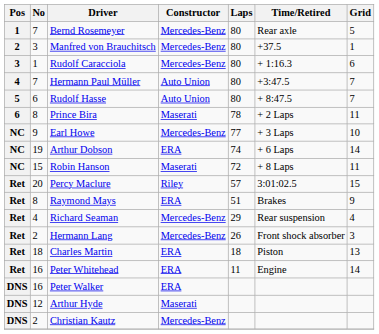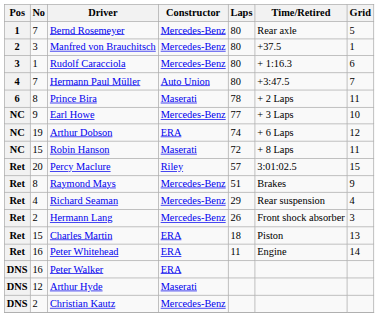 <table class="wikitable" style="font-size: 90%;">
 <tr>
 <th>Pos</th>
 <th>No</th>
 <th>Driver</th>
 <th>Constructor</th>
 <th>Laps</th>
 <th>Time/Retired</th>
 <th>Grid</th>
 </tr>
 <tr>
 <th>1</th>
 <td>7</td>
 <td> <a href='#'>Bernd Rosemeyer</a></td>
 <td><a href='#'>Mercedes-Benz</a></td>
 <td>80</td>
 <td>Rear axle</td>
 <td>5</td>
 </tr>
 <tr>
 <th>2</th>
 <td>3</td>
 <td> <a href='#'>Manfred von Brauchitsch</a></td>
 <td><a href='#'>Mercedes-Benz</a></td>
 <td>80</td>
 <td>+37.5</td>
 <td>1</td>
 </tr>
 <tr>
 <th>3</th>
 <td>1</td>
 <td> <a href='#'>Rudolf Caracciola</a></td>
 <td><a href='#'>Mercedes-Benz</a></td>
 <td>80</td>
 <td>+ 1:16.3</td>
 <td>6</td>
 </tr>
 <tr>
 <th>4</th>
 <td>7</td>
 <td> <a href='#'>Hermann Paul Müller</a></td>
 <td><a href='#'>Auto Union</a></td>
 <td>80</td>
 <td>+3:47.5</td>
 <td>7</td>
 </tr>
 <tr>
-<th>5</th>
-<td>6</td>
-<td> <a href='#'>Rudolf Hasse</a></td>
-<td><a href='#'>Auto Union</a></td>
-<td>80</td>
-<td>+ 8:47.5</td>
-<td>7</td>
-</tr>
-<tr>
 <th>6</th>
 <td>8</td>
 <td> <a href='#'>Prince Bira</a></td>
 <td><a href='#'>Maserati</a></td>
 <td>78</td>
 <td>+ 2 Laps</td>
 <td>11</td>
 </tr>
 <tr>
 <th>NC</th>
 <td>9</td>
 <td> <a href='#'>Earl Howe</a></td>
 <td><a href='#'>Mercedes-Benz</a></td>
 <td>77</td>
 <td>+ 3 Laps</td>
 <td>10</td>
 </tr>
 <tr>
 <th>NC</th>
 <td>19</td>
 <td> <a href='#'>Arthur Dobson</a></td>
 <td><a href='#'>ERA</a></td>
 <td>74</td>
 <td>+ 6 Laps</td>
-<td>14</td>
+<td>12</td>
 </tr>
 <tr>
 <th>NC</th>
 <td>15</td>
 <td> <a href='#'>Robin Hanson</a></td>
 <td><a href='#'>Maserati</a></td>
 <td>72</td>
 <td>+ 8 Laps</td>
 <td>11</td>
 </tr>
 <tr>
 <th>Ret</th>
 <td>20</td>
 <td> <a href='#'>Percy Maclure</a></td>
 <td><a href='#'>Riley</a></td>
 <td>57</td>
 <td>3:01:02.5</td>
 <td>15</td>
 </tr>
 <tr>
 <th>Ret</th>
 <td>8</td>
 <td> <a href='#'>Raymond Mays</a></td>
-<td><a href='#'>ERA</a></td>
+<td><a href='#'>Mercedes-Benz</a></td>
 <td>51</td>
 <td>Brakes</td>
 <td>9</td>
 </tr>
 <tr>
 <th>Ret</th>
 <td>4</td>
 <td> <a href='#'>Richard Seaman</a></td>
 <td><a href='#'>Mercedes-Benz</a></td>
 <td>29</td>
 <td>Rear suspension</td>
 <td>4</td>
 </tr>
 <tr>
 <th>Ret</th>
 <td>2</td>
 <td> <a href='#'>Hermann Lang</a></td>
 <td><a href='#'>Mercedes-Benz</a></td>
 <td>26</td>
 <td>Front shock absorber</td>
 <td>3</td>
 </tr>
 <tr>
 <th>Ret</th>
-<td>18</td>
+<td>15</td>
 <td> <a href='#'>Charles Martin</a></td>
 <td><a href='#'>ERA</a></td>
 <td>18</td>
 <td>Piston</td>
 <td>13</td>
 </tr>
 <tr>
 <th>Ret</th>
 <td>16</td>
 <td> <a href='#'>Peter Whitehead</a></td>
 <td><a href='#'>ERA</a></td>
 <td>11</td>
 <td>Engine</td>
 <td>14</td>
 </tr>
 <tr>
 <th>DNS</th>
 <td>16</td>
 <td> <a href='#'>Peter Walker</a></td>
 <td><a href='#'>ERA</a></td>
 <td></td>
 <td></td>
 <td></td>
 </tr>
 <tr>
 <th>DNS</th>
 <td>12</td>
 <td> <a href='#'>Arthur Hyde</a></td>
 <td><a href='#'>Maserati</a></td>
 <td></td>
 <td></td>
 <td></td>
 </tr>
 <tr>
 <th>DNS</th>
 <td>2</td>
 <td> <a href='#'>Christian Kautz</a></td>
 <td><a href='#'>Mercedes-Benz</a></td>
 <td></td>
 <td></td>
 <td></td>
 </tr>
 <tr>
 </tr>
 </table>
